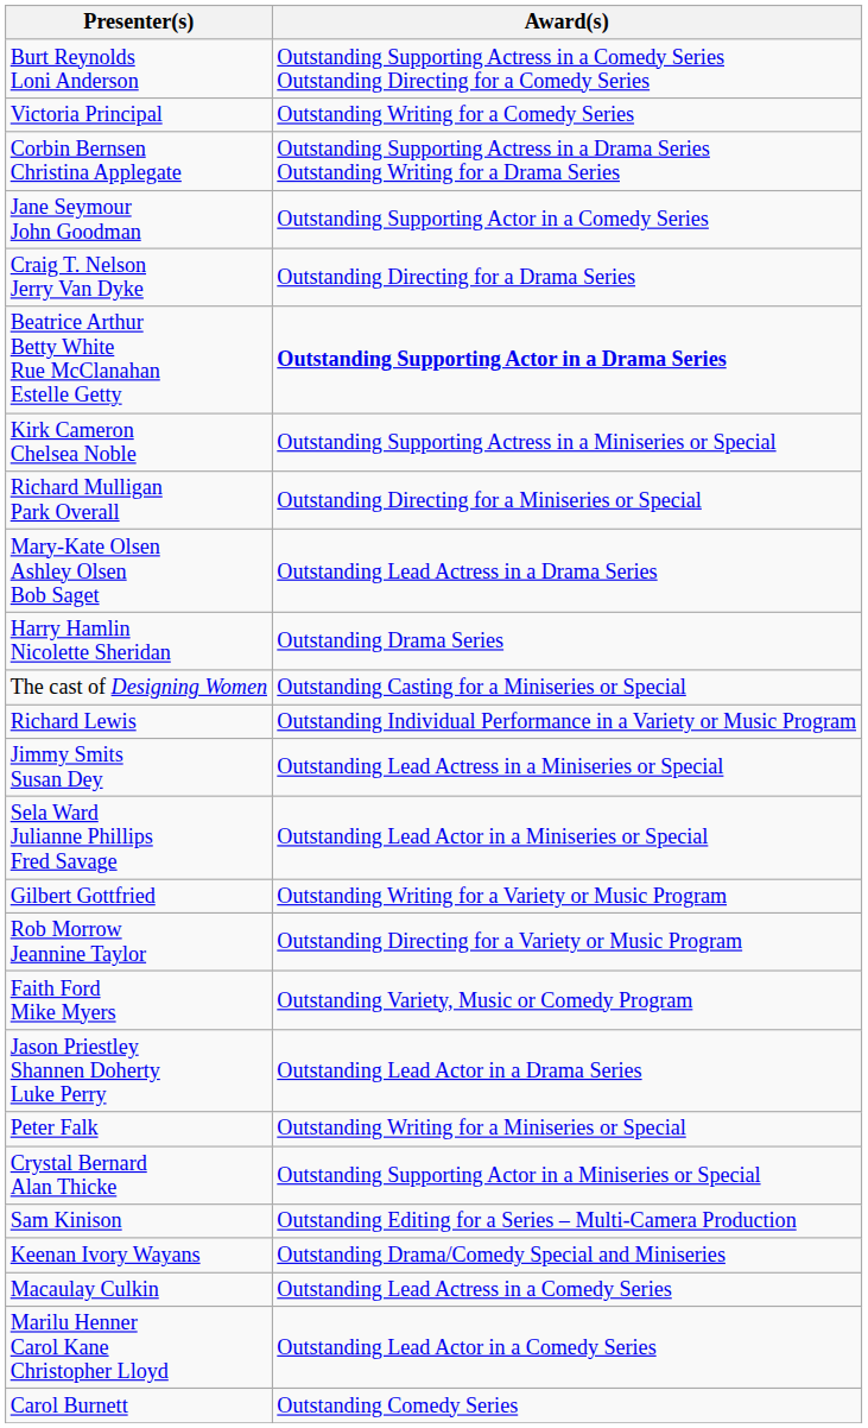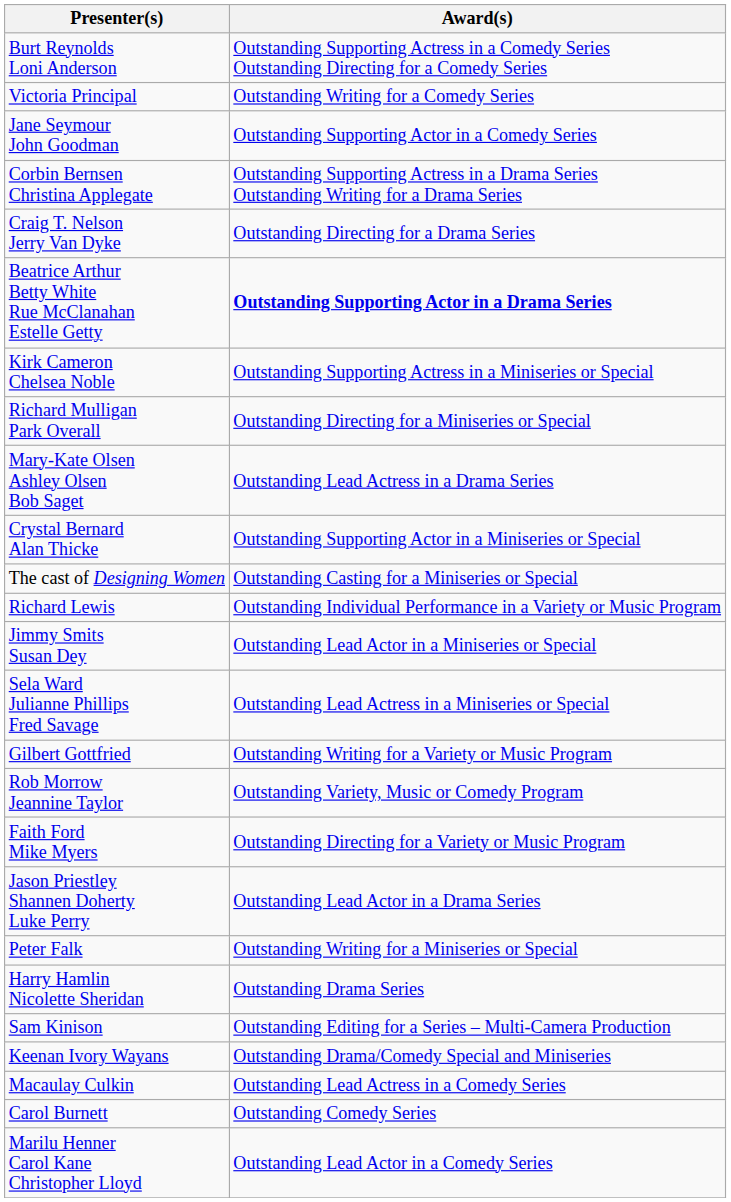 <table class="wikitable">
 <tr>
 <th>Presenter(s)</th>
 <th>Award(s)</th>
 </tr>
 <tr>
 <td><a href='#'>Burt Reynolds</a><br><a href='#'>Loni Anderson</a></td>
 <td><a href='#'>Outstanding Supporting Actress in a Comedy Series</a><br><a href='#'>Outstanding Directing for a Comedy Series</a></td>
 </tr>
 <tr>
 <td><a href='#'>Victoria Principal</a></td>
 <td><a href='#'>Outstanding Writing for a Comedy Series</a></td>
 </tr>
 <tr>
+<td><a href='#'>Jane Seymour</a><br><a href='#'>John Goodman</a></td>
+<td><a href='#'>Outstanding Supporting Actor in a Comedy Series</a></td>
+</tr>
+<tr>
 <td><a href='#'>Corbin Bernsen</a><br><a href='#'>Christina Applegate</a></td>
 <td><a href='#'>Outstanding Supporting Actress in a Drama Series</a><br><a href='#'>Outstanding Writing for a Drama Series</a></td>
-</tr>
-<tr>
-<td><a href='#'>Jane Seymour</a><br><a href='#'>John Goodman</a></td>
-<td><a href='#'>Outstanding Supporting Actor in a Comedy Series</a></td>
 </tr>
 <tr>
 <td><a href='#'>Craig T. Nelson</a><br><a href='#'>Jerry Van Dyke</a></td>
 <td><a href='#'>Outstanding Directing for a Drama Series</a></td>
 </tr>
 <tr>
 <td><a href='#'>Beatrice Arthur</a><br><a href='#'>Betty White</a><br><a href='#'>Rue McClanahan</a><br><a href='#'>Estelle Getty</a></td>
 <td><strong><a href='#'>Outstanding Supporting Actor in a Drama Series</a></strong></td>
 </tr>
 <tr>
 <td><a href='#'>Kirk Cameron</a><br><a href='#'>Chelsea Noble</a></td>
 <td><a href='#'>Outstanding Supporting Actress in a Miniseries or Special</a></td>
 </tr>
 <tr>
 <td><a href='#'>Richard Mulligan</a><br><a href='#'>Park Overall</a></td>
 <td><a href='#'>Outstanding Directing for a Miniseries or Special</a></td>
 </tr>
 <tr>
 <td><a href='#'>Mary-Kate Olsen</a><br><a href='#'>Ashley Olsen</a><br><a href='#'>Bob Saget</a></td>
 <td><a href='#'>Outstanding Lead Actress in a Drama Series</a></td>
 </tr>
 <tr>
-<td><a href='#'>Harry Hamlin</a><br><a href='#'>Nicolette Sheridan</a></td>
-<td><a href='#'>Outstanding Drama Series</a></td>
+<td><a href='#'>Crystal Bernard</a><br><a href='#'>Alan Thicke</a></td>
+<td><a href='#'>Outstanding Supporting Actor in a Miniseries or Special</a></td>
 </tr>
 <tr>
 <td>The cast of <em><a href='#'>Designing Women</a></em></td>
 <td><a href='#'>Outstanding Casting for a Miniseries or Special</a></td>
 </tr>
 <tr>
 <td><a href='#'>Richard Lewis</a></td>
 <td><a href='#'>Outstanding Individual Performance in a Variety or Music Program</a></td>
 </tr>
 <tr>
 <td><a href='#'>Jimmy Smits</a><br><a href='#'>Susan Dey</a></td>
-<td><a href='#'>Outstanding Lead Actress in a Miniseries or Special</a></td>
+<td><a href='#'>Outstanding Lead Actor in a Miniseries or Special</a></td>
 </tr>
 <tr>
 <td><a href='#'>Sela Ward</a><br><a href='#'>Julianne Phillips</a><br><a href='#'>Fred Savage</a></td>
-<td><a href='#'>Outstanding Lead Actor in a Miniseries or Special</a></td>
+<td><a href='#'>Outstanding Lead Actress in a Miniseries or Special</a></td>
 </tr>
 <tr>
 <td><a href='#'>Gilbert Gottfried</a></td>
 <td><a href='#'>Outstanding Writing for a Variety or Music Program</a></td>
 </tr>
 <tr>
 <td><a href='#'>Rob Morrow</a><br><a href='#'>Jeannine Taylor</a></td>
-<td><a href='#'>Outstanding Directing for a Variety or Music Program</a></td>
+<td><a href='#'>Outstanding Variety, Music or Comedy Program</a></td>
 </tr>
 <tr>
 <td><a href='#'>Faith Ford</a><br><a href='#'>Mike Myers</a></td>
-<td><a href='#'>Outstanding Variety, Music or Comedy Program</a></td>
+<td><a href='#'>Outstanding Directing for a Variety or Music Program</a></td>
 </tr>
 <tr>
 <td><a href='#'>Jason Priestley</a><br><a href='#'>Shannen Doherty</a><br><a href='#'>Luke Perry</a></td>
 <td><a href='#'>Outstanding Lead Actor in a Drama Series</a></td>
 </tr>
 <tr>
 <td><a href='#'>Peter Falk</a></td>
 <td><a href='#'>Outstanding Writing for a Miniseries or Special</a></td>
 </tr>
 <tr>
-<td><a href='#'>Crystal Bernard</a><br><a href='#'>Alan Thicke</a></td>
-<td><a href='#'>Outstanding Supporting Actor in a Miniseries or Special</a></td>
+<td><a href='#'>Harry Hamlin</a><br><a href='#'>Nicolette Sheridan</a></td>
+<td><a href='#'>Outstanding Drama Series</a></td>
 </tr>
 <tr>
 <td><a href='#'>Sam Kinison</a></td>
 <td><a href='#'>Outstanding Editing for a Series – Multi-Camera Production</a></td>
 </tr>
 <tr>
 <td><a href='#'>Keenan Ivory Wayans</a></td>
 <td><a href='#'>Outstanding Drama/Comedy Special and Miniseries</a></td>
 </tr>
 <tr>
 <td><a href='#'>Macaulay Culkin</a></td>
 <td><a href='#'>Outstanding Lead Actress in a Comedy Series</a></td>
 </tr>
 <tr>
+<td><a href='#'>Carol Burnett</a></td>
+<td><a href='#'>Outstanding Comedy Series</a></td>
+</tr>
+<tr>
 <td><a href='#'>Marilu Henner</a><br><a href='#'>Carol Kane</a><br><a href='#'>Christopher Lloyd</a></td>
 <td><a href='#'>Outstanding Lead Actor in a Comedy Series</a></td>
 </tr>
-<tr>
-<td><a href='#'>Carol Burnett</a></td>
-<td><a href='#'>Outstanding Comedy Series</a></td>
-</tr>
 </table>
